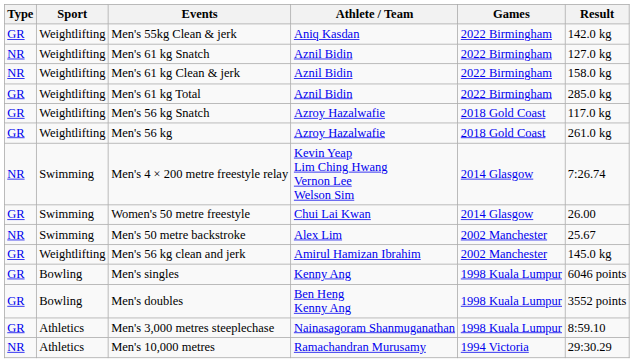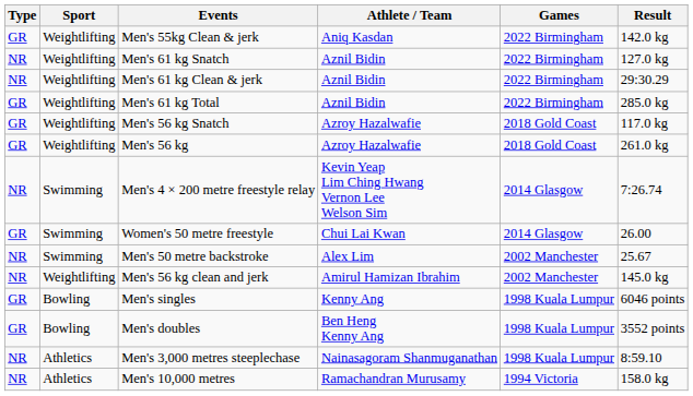 <table class="wikitable">
 <tr>
 <th>Type</th>
 <th>Sport</th>
 <th>Events</th>
 <th>Athlete / Team</th>
 <th>Games</th>
 <th>Result</th>
 </tr>
 <tr>
 <td><a href='#'>GR</a></td>
 <td>Weightlifting</td>
 <td>Men's 55kg Clean & jerk</td>
 <td><a href='#'>Aniq Kasdan</a></td>
 <td><a href='#'>2022 Birmingham</a></td>
 <td>142.0 kg</td>
 </tr>
 <tr>
 <td><a href='#'>NR</a></td>
 <td>Weightlifting</td>
 <td>Men's 61 kg Snatch</td>
 <td><a href='#'>Aznil Bidin</a></td>
 <td><a href='#'>2022 Birmingham</a></td>
 <td>127.0 kg</td>
 </tr>
 <tr>
 <td><a href='#'>NR</a></td>
 <td>Weightlifting</td>
 <td>Men's 61 kg Clean & jerk</td>
 <td><a href='#'>Aznil Bidin</a></td>
 <td><a href='#'>2022 Birmingham</a></td>
-<td>158.0 kg</td>
+<td>29:30.29</td>
 </tr>
 <tr>
 <td><a href='#'>GR</a></td>
 <td>Weightlifting</td>
 <td>Men's 61 kg Total</td>
 <td><a href='#'>Aznil Bidin</a></td>
 <td><a href='#'>2022 Birmingham</a></td>
 <td>285.0 kg</td>
 </tr>
 <tr>
 <td><a href='#'>GR</a></td>
 <td>Weightlifting</td>
 <td>Men's 56 kg Snatch</td>
 <td><a href='#'>Azroy Hazalwafie</a></td>
 <td><a href='#'>2018 Gold Coast</a></td>
 <td>117.0 kg</td>
 </tr>
 <tr>
 <td><a href='#'>GR</a></td>
 <td>Weightlifting</td>
 <td>Men's 56 kg</td>
 <td><a href='#'>Azroy Hazalwafie</a></td>
 <td><a href='#'>2018 Gold Coast</a></td>
 <td>261.0 kg</td>
 </tr>
 <tr>
 <td><a href='#'>NR</a></td>
 <td>Swimming</td>
 <td>Men's 4 × 200 metre freestyle relay</td>
 <td><a href='#'>Kevin Yeap</a><br><a href='#'>Lim Ching Hwang</a><br><a href='#'>Vernon Lee</a><br><a href='#'>Welson Sim</a></td>
 <td><a href='#'>2014 Glasgow</a></td>
 <td>7:26.74</td>
 </tr>
 <tr>
 <td><a href='#'>GR</a></td>
 <td>Swimming</td>
 <td>Women's 50 metre freestyle</td>
 <td><a href='#'>Chui Lai Kwan</a></td>
 <td><a href='#'>2014 Glasgow</a></td>
 <td>26.00</td>
 </tr>
 <tr>
 <td><a href='#'>NR</a></td>
 <td>Swimming</td>
 <td>Men's 50 metre backstroke</td>
 <td><a href='#'>Alex Lim</a></td>
 <td><a href='#'>2002 Manchester</a></td>
 <td>25.67</td>
 </tr>
 <tr>
-<td><a href='#'>GR</a></td>
+<td><a href='#'>NR</a></td>
 <td>Weightlifting</td>
 <td>Men's 56 kg clean and jerk</td>
 <td><a href='#'>Amirul Hamizan Ibrahim</a></td>
 <td><a href='#'>2002 Manchester</a></td>
 <td>145.0 kg</td>
 </tr>
 <tr>
 <td><a href='#'>GR</a></td>
 <td>Bowling</td>
 <td>Men's singles</td>
 <td><a href='#'>Kenny Ang</a></td>
 <td><a href='#'>1998 Kuala Lumpur</a></td>
 <td>6046 points</td>
 </tr>
 <tr>
 <td><a href='#'>GR</a></td>
 <td>Bowling</td>
 <td>Men's doubles</td>
 <td><a href='#'>Ben Heng</a><br><a href='#'>Kenny Ang</a></td>
 <td><a href='#'>1998 Kuala Lumpur</a></td>
 <td>3552 points</td>
 </tr>
 <tr>
-<td><a href='#'>GR</a></td>
+<td><a href='#'>NR</a></td>
 <td>Athletics</td>
 <td>Men's 3,000 metres steeplechase</td>
 <td><a href='#'>Nainasagoram Shanmuganathan</a></td>
 <td><a href='#'>1998 Kuala Lumpur</a></td>
 <td>8:59.10</td>
 </tr>
 <tr>
 <td><a href='#'>NR</a></td>
 <td>Athletics</td>
 <td>Men's 10,000 metres</td>
 <td><a href='#'>Ramachandran Murusamy</a></td>
 <td><a href='#'>1994 Victoria</a></td>
-<td>29:30.29</td>
+<td>158.0 kg</td>
 </tr>
 </table>
